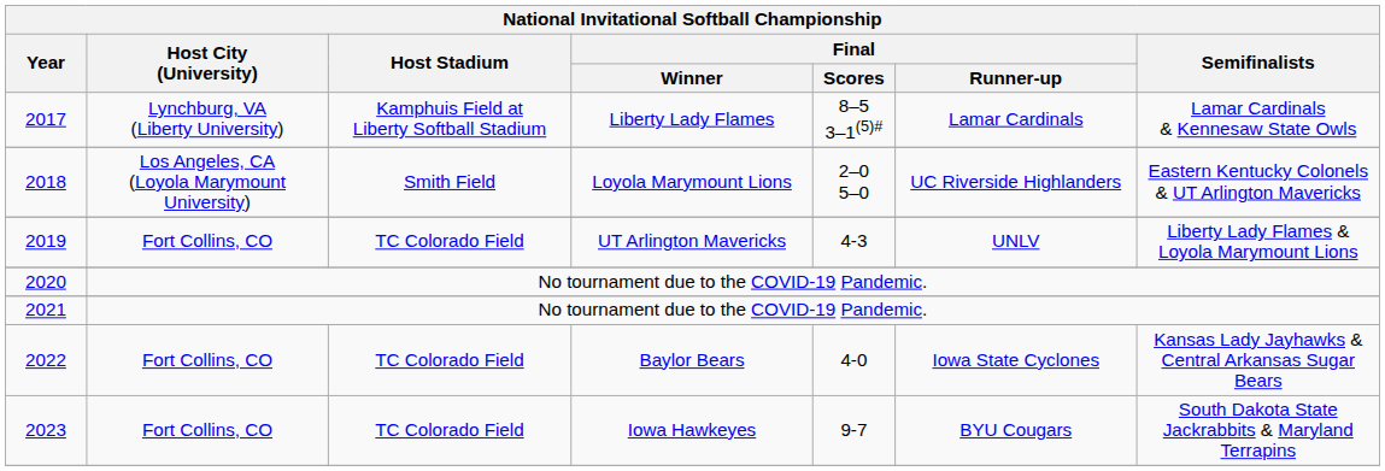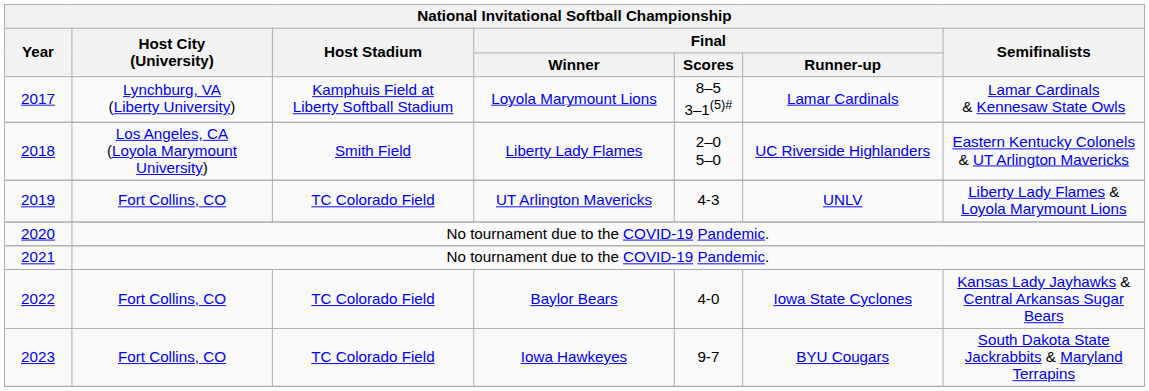 <table class="wikitable" style="font-size:100%; width: 95%; text-align: center;">
 <tr>
 <th colspan=11>National Invitational Softball Championship</th>
 </tr>
 <tr>
 <th rowspan="2" style="width:5%;">Year</th>
 <th rowspan="2" style="width:15%;">Host City<br>(University)</th>
 <th rowspan="2" style="width:15%;">Host Stadium</th>
 <th colspan=3>Final</th>
 <th rowspan="2" style="width:15%;">Semifinalists</th>
 </tr>
 <tr>
 <th width=15%>Winner</th>
 <th width=5%>Scores</th>
 <th width=15%>Runner-up</th>
 </tr>
 <tr>
 <td><a href='#'>2017</a></td>
 <td><a href='#'>Lynchburg, VA</a><br>(<a href='#'>Liberty University</a>)</td>
 <td><a href='#'>Kamphuis Field at<br>Liberty Softball Stadium</a></td>
-<td><a href='#'>Liberty Lady Flames</a></td>
+<td><a href='#'>Loyola Marymount Lions</a></td>
 <td align=center>8–5<br>3–1<sup>(5)#</sup></td>
 <td><a href='#'>Lamar Cardinals</a></td>
 <td colspan=3><a href='#'>Lamar Cardinals</a> <br>& <a href='#'>Kennesaw State Owls</a></td>
 </tr>
 <tr>
 </tr>
 <tr>
 <td><a href='#'>2018</a></td>
 <td><a href='#'>Los Angeles, CA</a><br>(<a href='#'>Loyola Marymount University</a>)</td>
 <td><a href='#'>Smith Field</a></td>
-<td><a href='#'>Loyola Marymount Lions</a></td>
+<td><a href='#'>Liberty Lady Flames</a></td>
 <td align=center>2–0<br>5–0</td>
 <td><a href='#'>UC Riverside Highlanders</a></td>
 <td colspan=3><a href='#'>Eastern Kentucky Colonels</a> & <a href='#'>UT Arlington Mavericks</a></td>
 </tr>
 <tr>
 </tr>
 <tr>
 <td><a href='#'>2019</a></td>
 <td><a href='#'>Fort Collins, CO</a><br></td>
 <td><a href='#'>TC Colorado Field</a></td>
 <td><a href='#'>UT Arlington Mavericks</a></td>
 <td align=center>4-3</td>
 <td><a href='#'>UNLV</a></td>
 <td colspan=3><a href='#'>Liberty Lady Flames</a> & <a href='#'>Loyola Marymount Lions</a></td>
 </tr>
 <tr>
 </tr>
 <tr>
 <td><a href='#'>2020</a></td>
 <td colspan=6>No tournament due to the <a href='#'>COVID-19</a> <a href='#'>Pandemic</a>.</td>
 </tr>
 <tr>
 </tr>
 <tr>
 <td><a href='#'>2021</a></td>
 <td colspan=6>No tournament due to the <a href='#'>COVID-19</a> <a href='#'>Pandemic</a>.</td>
 </tr>
 <tr>
 </tr>
 <tr>
 <td><a href='#'>2022</a></td>
 <td><a href='#'>Fort Collins, CO</a><br></td>
 <td><a href='#'>TC Colorado Field</a></td>
 <td><a href='#'>Baylor Bears</a></td>
 <td align=center>4-0</td>
 <td><a href='#'>Iowa State Cyclones</a></td>
 <td colspan=3><a href='#'>Kansas Lady Jayhawks</a> & <a href='#'>Central Arkansas Sugar Bears</a></td>
 </tr>
 <tr>
 <td><a href='#'>2023</a></td>
 <td><a href='#'>Fort Collins, CO</a><br></td>
 <td><a href='#'>TC Colorado Field</a></td>
 <td><a href='#'>Iowa Hawkeyes</a></td>
 <td align=center>9-7</td>
 <td><a href='#'>BYU Cougars</a></td>
 <td colspan=3><a href='#'>South Dakota State Jackrabbits</a> & <a href='#'>Maryland Terrapins</a></td>
 </tr>
 <tr>
 </tr>
 </table>
